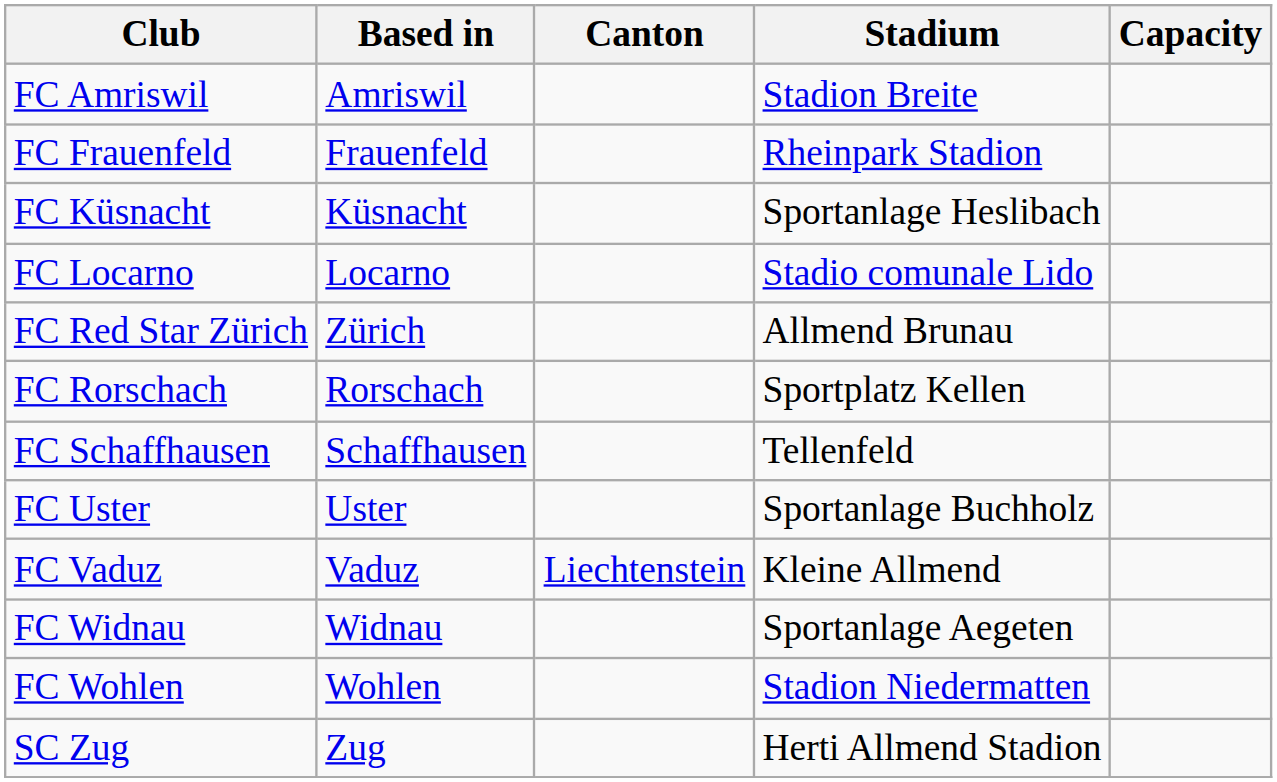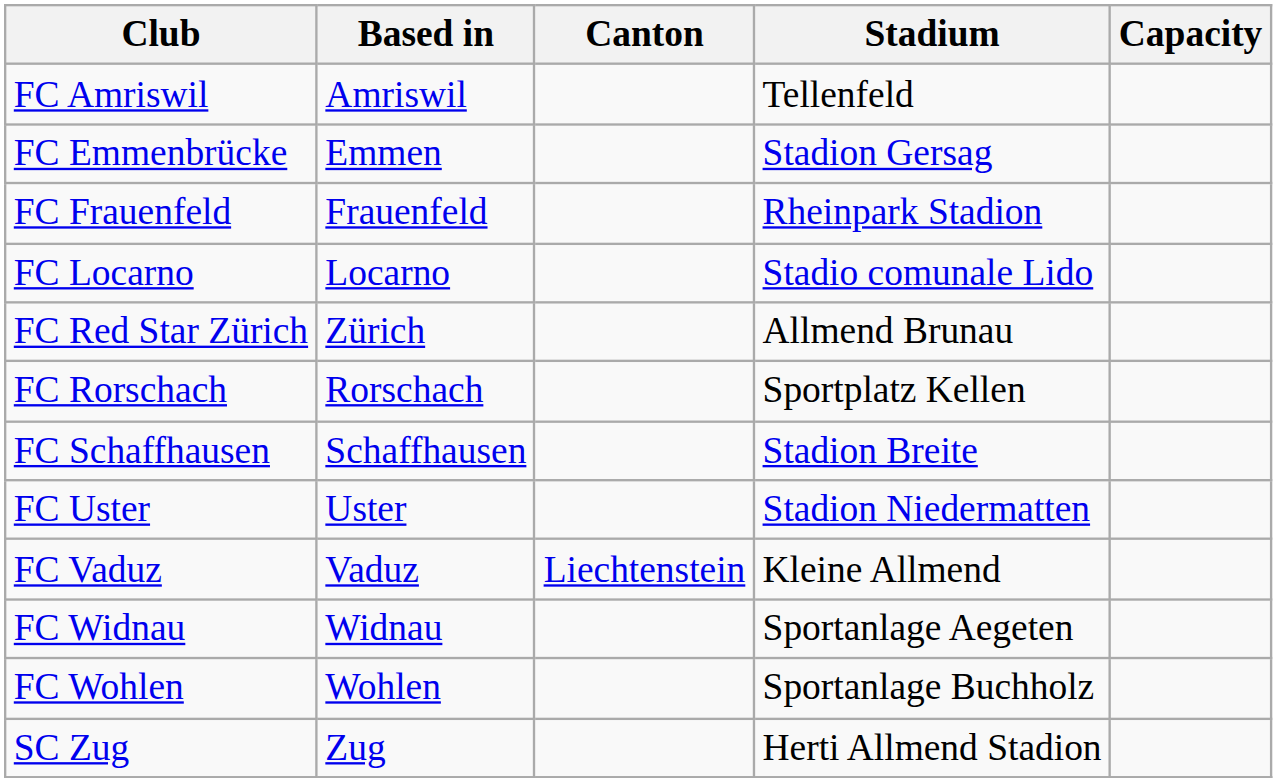 <table class="wikitable">
 <tr>
 <th>Club</th>
 <th>Based in</th>
 <th>Canton</th>
 <th>Stadium</th>
 <th>Capacity</th>
 </tr>
 <tr>
 <td><a href='#'>FC Amriswil</a></td>
 <td><a href='#'>Amriswil</a></td>
 <td></td>
-<td><a href='#'>Stadion Breite</a></td>
+<td>Tellenfeld</td>
+<td></td>
+</tr>
+<tr>
+<td><a href='#'>FC Emmenbrücke</a></td>
+<td><a href='#'>Emmen</a></td>
+<td></td>
+<td><a href='#'>Stadion Gersag</a></td>
 <td></td>
 </tr>
 <tr>
 <td><a href='#'>FC Frauenfeld</a></td>
 <td><a href='#'>Frauenfeld</a></td>
 <td></td>
 <td><a href='#'>Rheinpark Stadion</a></td>
-<td></td>
-</tr>
-<tr>
-<td><a href='#'>FC Küsnacht</a></td>
-<td><a href='#'>Küsnacht</a></td>
-<td></td>
-<td>Sportanlage Heslibach</td>
 <td></td>
 </tr>
 <tr>
 <td><a href='#'>FC Locarno</a></td>
 <td><a href='#'>Locarno</a></td>
 <td></td>
 <td><a href='#'>Stadio comunale Lido</a></td>
 <td></td>
 </tr>
 <tr>
 <td><a href='#'>FC Red Star Zürich</a></td>
 <td><a href='#'>Zürich</a></td>
 <td></td>
 <td>Allmend Brunau</td>
 <td></td>
 </tr>
 <tr>
 <td><a href='#'>FC Rorschach</a></td>
 <td><a href='#'>Rorschach</a></td>
 <td></td>
 <td>Sportplatz Kellen</td>
 <td></td>
 </tr>
 <tr>
 <td><a href='#'>FC Schaffhausen</a></td>
 <td><a href='#'>Schaffhausen</a></td>
 <td></td>
-<td>Tellenfeld</td>
+<td><a href='#'>Stadion Breite</a></td>
 <td></td>
 </tr>
 <tr>
 <td><a href='#'>FC Uster</a></td>
 <td><a href='#'>Uster</a></td>
 <td></td>
-<td>Sportanlage Buchholz</td>
+<td><a href='#'>Stadion Niedermatten</a></td>
 <td></td>
 </tr>
 <tr>
 <td><a href='#'>FC Vaduz</a></td>
 <td><a href='#'>Vaduz</a></td>
 <td> <a href='#'>Liechtenstein</a></td>
 <td>Kleine Allmend</td>
 <td></td>
 </tr>
 <tr>
 <td><a href='#'>FC Widnau</a></td>
 <td><a href='#'>Widnau</a></td>
 <td></td>
 <td>Sportanlage Aegeten</td>
 <td></td>
 </tr>
 <tr>
 <td><a href='#'>FC Wohlen</a></td>
 <td><a href='#'>Wohlen</a></td>
 <td></td>
-<td><a href='#'>Stadion Niedermatten</a></td>
+<td>Sportanlage Buchholz</td>
 <td></td>
 </tr>
 <tr>
 <td><a href='#'>SC Zug</a></td>
 <td><a href='#'>Zug</a></td>
 <td></td>
 <td>Herti Allmend Stadion</td>
 <td></td>
 </tr>
 <tr>
 </tr>
 </table>
